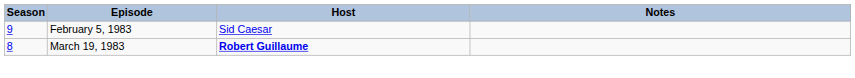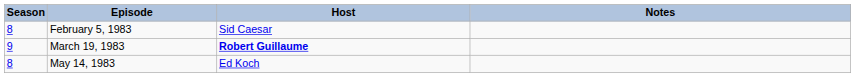 <table class="wikitable" style="width:100%;">
 <tr>
 <th style="background:#B0C4DE;" width="5%">Season</th>
 <th style="background:#B0C4DE;" width="20%">Episode</th>
 <th style="background:#B0C4DE;" width="30%">Host</th>
 <th style="background:#B0C4DE;" width="45%">Notes</th>
 </tr>
 <tr>
-<td><a href='#'>9</a></td>
+<td><a href='#'>8</a></td>
 <td>February 5, 1983</td>
 <td><a href='#'>Sid Caesar</a></td>
 <td></td>
 </tr>
 <tr>
-<td><a href='#'>8</a></td>
+<td><a href='#'>9</a></td>
 <td>March 19, 1983</td>
 <td><strong><a href='#'>Robert Guillaume</a></strong></td>
 <td></td>
 </tr>
+<tr>
+<td><a href='#'>8</a></td>
+<td>May 14, 1983</td>
+<td><a href='#'>Ed Koch</a></td>
+<td></td>
+</tr>
 </table>
